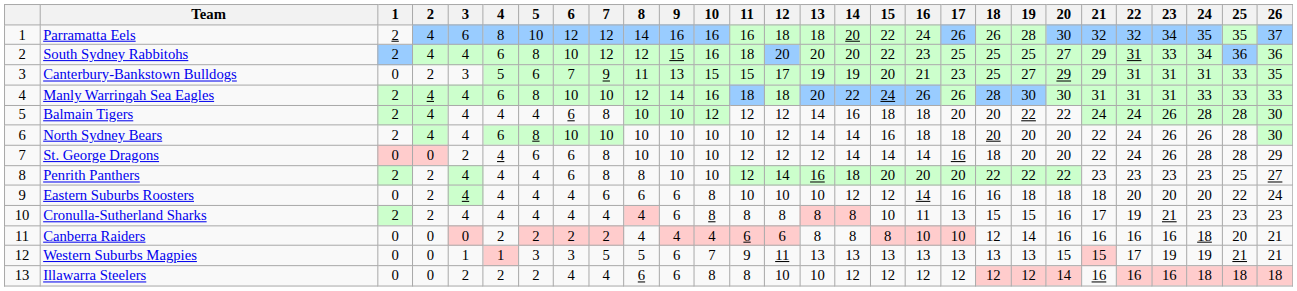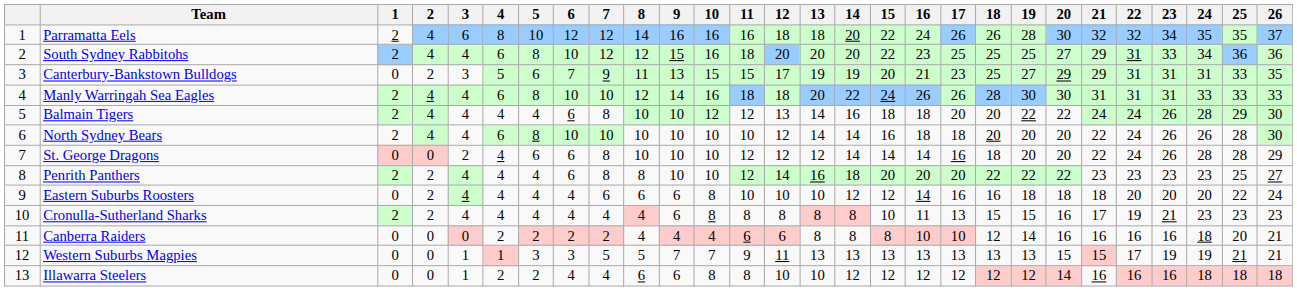 <table class="wikitable" style="text-align:center; line-height: 90%; font-size:90%;" width=100%>
 <tr>
 <th width=20 abbr="Position"></th>
 <th width=250>Team</th>
 <th width=20 abbr="Round 1">1</th>
 <th width=20 abbr="Round 2">2</th>
 <th width=20 abbr="Round 3">3</th>
 <th width=20 abbr="Round 4">4</th>
 <th width=20 abbr="Round 5">5</th>
 <th width=20 abbr="Round 6">6</th>
 <th width=20 abbr="Round 7">7</th>
 <th width=20 abbr="Round 8">8</th>
 <th width=20 abbr="Round 9">9</th>
 <th width=20 abbr="Round 10">10</th>
 <th width=20 abbr="Round 11">11</th>
 <th width=20 abbr="Round 12">12</th>
 <th width=20 abbr="Round 13">13</th>
 <th width=20 abbr="Round 14">14</th>
 <th width=20 abbr="Round 15">15</th>
 <th width=20 abbr="Round 16">16</th>
 <th width=20 abbr="Round 17">17</th>
 <th width=20 abbr="Round 18">18</th>
 <th width=20 abbr="Round 19">19</th>
 <th width=20 abbr="Round 20">20</th>
 <th width=20 abbr="Round 21">21</th>
 <th width=20 abbr="Round 22">22</th>
 <th width=20 abbr="Round 23">23</th>
 <th width=20 abbr="Round 24">24</th>
 <th width=20 abbr="Round 25">25</th>
 <th width=20 abbr="Round 26">26</th>
 </tr>
 <tr>
 <td>1</td>
 <td style="text-align:left;"> <a href='#'>Parramatta Eels</a></td>
 <td><u>2</u></td>
 <td style="background: #99ccff;">4</td>
 <td style="background: #99ccff;">6</td>
 <td style="background: #99ccff;">8</td>
 <td style="background: #99ccff;">10</td>
 <td style="background: #99ccff;">12</td>
 <td style="background: #99ccff;">12</td>
 <td style="background: #99ccff;">14</td>
 <td style="background: #99ccff;">16</td>
 <td style="background: #99ccff;">16</td>
 <td style="background: #ccffcc;">16</td>
 <td style="background: #ccffcc;">18</td>
 <td style="background: #ccffcc;">18</td>
 <td style="background: #ccffcc;"><u>20</u></td>
 <td style="background: #ccffcc;">22</td>
 <td style="background: #ccffcc;">24</td>
 <td style="background: #99ccff;">26</td>
 <td style="background: #ccffcc;">26</td>
 <td style="background: #ccffcc;">28</td>
 <td style="background: #99ccff;">30</td>
 <td style="background: #99ccff;">32</td>
 <td style="background: #99ccff;">32</td>
 <td style="background: #99ccff;">34</td>
 <td style="background: #99ccff;">35</td>
 <td style="background: #ccffcc;">35</td>
 <td style="background: #99ccff;">37</td>
 </tr>
 <tr>
 <td>2</td>
 <td style="text-align:left;"> <a href='#'>South Sydney Rabbitohs</a></td>
 <td style="background: #99ccff;">2</td>
 <td style="background: #ccffcc;">4</td>
 <td style="background: #ccffcc;">4</td>
 <td style="background: #ccffcc;">6</td>
 <td style="background: #ccffcc;">8</td>
 <td style="background: #ccffcc;">10</td>
 <td style="background: #ccffcc;">12</td>
 <td style="background: #ccffcc;">12</td>
 <td style="background: #ccffcc;"><u>15</u></td>
 <td style="background: #ccffcc;">16</td>
 <td style="background: #ccffcc;">18</td>
 <td style="background: #99ccff;">20</td>
 <td style="background: #ccffcc;">20</td>
 <td style="background: #ccffcc;">20</td>
 <td style="background: #ccffcc;">22</td>
 <td style="background: #ccffcc;">23</td>
 <td style="background: #ccffcc;">25</td>
 <td style="background: #ccffcc;">25</td>
 <td style="background: #ccffcc;">25</td>
 <td style="background: #ccffcc;">27</td>
 <td style="background: #ccffcc;">29</td>
 <td style="background: #ccffcc;"><u>31</u></td>
 <td style="background: #ccffcc;">33</td>
 <td style="background: #ccffcc;">34</td>
 <td style="background: #99ccff;">36</td>
 <td style="background: #ccffcc;">36</td>
 </tr>
 <tr>
 <td>3</td>
 <td style="text-align:left;"> <a href='#'>Canterbury-Bankstown Bulldogs</a></td>
 <td>0</td>
 <td>2</td>
 <td>3</td>
 <td style="background: #ccffcc;">5</td>
 <td style="background: #ccffcc;">6</td>
 <td style="background: #ccffcc;">7</td>
 <td style="background: #ccffcc;"><u>9</u></td>
 <td style="background: #ccffcc;">11</td>
 <td style="background: #ccffcc;">13</td>
 <td style="background: #ccffcc;">15</td>
 <td style="background: #ccffcc;">15</td>
 <td style="background: #ccffcc;">17</td>
 <td style="background: #ccffcc;">19</td>
 <td style="background: #ccffcc;">19</td>
 <td style="background: #ccffcc;">20</td>
 <td style="background: #ccffcc;">21</td>
 <td style="background: #ccffcc;">23</td>
 <td style="background: #ccffcc;">25</td>
 <td style="background: #ccffcc;">27</td>
 <td style="background: #ccffcc;"><u>29</u></td>
 <td style="background: #ccffcc;">29</td>
 <td style="background: #ccffcc;">31</td>
 <td style="background: #ccffcc;">31</td>
 <td style="background: #ccffcc;">31</td>
 <td style="background: #ccffcc;">33</td>
 <td style="background: #ccffcc;">35</td>
 </tr>
 <tr>
 <td>4</td>
 <td style="text-align:left;"> <a href='#'>Manly Warringah Sea Eagles</a></td>
 <td style="background: #ccffcc;">2</td>
 <td style="background: #ccffcc;"><u>4</u></td>
 <td style="background: #ccffcc;">4</td>
 <td style="background: #ccffcc;">6</td>
 <td style="background: #ccffcc;">8</td>
 <td style="background: #ccffcc;">10</td>
 <td style="background: #ccffcc;">10</td>
 <td style="background: #ccffcc;">12</td>
 <td style="background: #ccffcc;">14</td>
 <td style="background: #ccffcc;">16</td>
 <td style="background: #99ccff;">18</td>
 <td style="background: #ccffcc;">18</td>
 <td style="background: #99ccff;">20</td>
 <td style="background: #99ccff;">22</td>
 <td style="background: #99ccff;"><u>24</u></td>
 <td style="background: #99ccff;">26</td>
 <td style="background: #ccffcc;">26</td>
 <td style="background: #99ccff;">28</td>
 <td style="background: #99ccff;">30</td>
 <td style="background: #ccffcc;">30</td>
 <td style="background: #ccffcc;">31</td>
 <td style="background: #ccffcc;">31</td>
 <td style="background: #ccffcc;">31</td>
 <td style="background: #ccffcc;">33</td>
 <td style="background: #ccffcc;">33</td>
 <td style="background: #ccffcc;">33</td>
 </tr>
 <tr>
 <td>5</td>
 <td style="text-align:left;"> <a href='#'>Balmain Tigers</a></td>
 <td style="background: #ccffcc;">2</td>
 <td style="background: #ccffcc;">4</td>
 <td>4</td>
 <td>4</td>
 <td>4</td>
 <td><u>6</u></td>
 <td>8</td>
 <td style="background: #ccffcc;">10</td>
 <td style="background: #ccffcc;">10</td>
 <td style="background: #ccffcc;">12</td>
 <td>12</td>
-<td>12</td>
+<td>13</td>
 <td>14</td>
 <td>16</td>
 <td>18</td>
 <td>18</td>
 <td>20</td>
 <td>20</td>
 <td><u>22</u></td>
 <td>22</td>
 <td style="background: #ccffcc;">24</td>
 <td style="background: #ccffcc;">24</td>
 <td style="background: #ccffcc;">26</td>
 <td style="background: #ccffcc;">28</td>
-<td style="background: #ccffcc;">28</td>
+<td style="background: #ccffcc;">29</td>
 <td style="background: #ccffcc;">30</td>
 </tr>
 <tr>
 <td>6</td>
 <td style="text-align:left;"> <a href='#'>North Sydney Bears</a></td>
 <td>2</td>
 <td style="background: #ccffcc;">4</td>
 <td>4</td>
 <td style="background: #ccffcc;">6</td>
 <td style="background: #ccffcc;"><u>8</u></td>
 <td style="background: #ccffcc;">10</td>
 <td style="background: #ccffcc;">10</td>
 <td>10</td>
 <td>10</td>
 <td>10</td>
 <td>10</td>
 <td>12</td>
 <td>14</td>
 <td>14</td>
 <td>16</td>
 <td>18</td>
 <td>18</td>
 <td><u>20</u></td>
 <td>20</td>
 <td>20</td>
 <td>22</td>
 <td>24</td>
 <td>26</td>
 <td>26</td>
 <td>28</td>
 <td style="background: #ccffcc;">30</td>
 </tr>
 <tr>
 <td>7</td>
 <td style="text-align:left;"> <a href='#'>St. George Dragons</a></td>
 <td style="background: #ffcccc;">0</td>
 <td style="background: #ffcccc;">0</td>
 <td>2</td>
 <td><u>4</u></td>
 <td>6</td>
 <td>6</td>
 <td>8</td>
 <td>10</td>
 <td>10</td>
 <td>10</td>
 <td>12</td>
 <td>12</td>
 <td>12</td>
 <td>14</td>
 <td>14</td>
 <td>14</td>
 <td><u>16</u></td>
 <td>18</td>
 <td>20</td>
 <td>20</td>
 <td>22</td>
 <td>24</td>
 <td>26</td>
 <td>28</td>
 <td>28</td>
 <td>29</td>
 </tr>
 <tr>
 <td>8</td>
 <td style="text-align:left;"> <a href='#'>Penrith Panthers</a></td>
 <td style="background: #ccffcc;">2</td>
 <td>2</td>
 <td style="background: #ccffcc;">4</td>
 <td>4</td>
 <td>4</td>
 <td>6</td>
 <td>8</td>
 <td>8</td>
 <td>10</td>
 <td>10</td>
 <td style="background: #ccffcc;">12</td>
 <td style="background: #ccffcc;">14</td>
 <td style="background: #ccffcc;"><u>16</u></td>
 <td style="background: #ccffcc;">18</td>
 <td style="background: #ccffcc;">20</td>
 <td style="background: #ccffcc;">20</td>
 <td style="background: #ccffcc;">20</td>
 <td style="background: #ccffcc;">22</td>
 <td style="background: #ccffcc;">22</td>
 <td style="background: #ccffcc;">22</td>
 <td>23</td>
 <td>23</td>
 <td>23</td>
 <td>23</td>
 <td>25</td>
 <td><u>27</u></td>
 </tr>
 <tr>
 <td>9</td>
 <td style="text-align:left;"> <a href='#'>Eastern Suburbs Roosters</a></td>
 <td>0</td>
 <td>2</td>
 <td style="background: #ccffcc;"><u>4</u></td>
 <td>4</td>
 <td>4</td>
 <td>4</td>
 <td>6</td>
 <td>6</td>
 <td>6</td>
 <td>8</td>
 <td>10</td>
 <td>10</td>
 <td>10</td>
 <td>12</td>
 <td>12</td>
 <td><u>14</u></td>
 <td>16</td>
 <td>16</td>
 <td>18</td>
 <td>18</td>
 <td>18</td>
 <td>20</td>
 <td>20</td>
 <td>20</td>
 <td>22</td>
 <td>24</td>
 </tr>
 <tr>
 <td>10</td>
 <td style="text-align:left;"> <a href='#'>Cronulla-Sutherland Sharks</a></td>
 <td style="background: #ccffcc;">2</td>
 <td>2</td>
 <td>4</td>
 <td>4</td>
 <td>4</td>
 <td>4</td>
 <td>4</td>
 <td style="background: #ffcccc;">4</td>
 <td>6</td>
 <td><u>8</u></td>
 <td>8</td>
 <td>8</td>
 <td style="background: #ffcccc;">8</td>
 <td style="background: #ffcccc;">8</td>
 <td>10</td>
 <td>11</td>
 <td>13</td>
 <td>15</td>
 <td>15</td>
 <td>16</td>
 <td>17</td>
 <td>19</td>
 <td><u>21</u></td>
 <td>23</td>
 <td>23</td>
 <td>23</td>
 </tr>
 <tr>
 <td>11</td>
 <td style="text-align:left;"> <a href='#'>Canberra Raiders</a></td>
 <td>0</td>
 <td>0</td>
 <td style="background: #ffcccc;">0</td>
 <td>2</td>
 <td style="background: #ffcccc;">2</td>
 <td style="background: #ffcccc;">2</td>
 <td style="background: #ffcccc;">2</td>
 <td>4</td>
 <td style="background: #ffcccc;">4</td>
 <td style="background: #ffcccc;">4</td>
 <td style="background: #ffcccc;"><u>6</u></td>
 <td style="background: #ffcccc;">6</td>
 <td>8</td>
 <td>8</td>
 <td style="background: #ffcccc;">8</td>
 <td style="background: #ffcccc;">10</td>
 <td style="background: #ffcccc;">10</td>
 <td>12</td>
 <td>14</td>
 <td>16</td>
 <td>16</td>
 <td>16</td>
 <td>16</td>
 <td><u>18</u></td>
 <td>20</td>
 <td>21</td>
 </tr>
 <tr>
 <td>12</td>
 <td style="text-align:left;"> <a href='#'>Western Suburbs Magpies</a></td>
 <td>0</td>
 <td>0</td>
 <td>1</td>
 <td style="background: #ffcccc;">1</td>
 <td>3</td>
 <td>3</td>
 <td>5</td>
 <td>5</td>
-<td>6</td>
+<td>7</td>
 <td>7</td>
 <td>9</td>
 <td><u>11</u></td>
 <td>13</td>
 <td>13</td>
 <td>13</td>
 <td>13</td>
 <td>13</td>
 <td>13</td>
 <td>13</td>
 <td>15</td>
 <td style="background: #ffcccc;">15</td>
 <td>17</td>
 <td>19</td>
 <td>19</td>
 <td><u>21</u></td>
 <td>21</td>
 </tr>
 <tr>
 <td>13</td>
 <td style="text-align:left;"> <a href='#'>Illawarra Steelers</a></td>
 <td>0</td>
 <td>0</td>
-<td>2</td>
+<td>1</td>
 <td>2</td>
 <td>2</td>
 <td>4</td>
 <td>4</td>
 <td><u>6</u></td>
 <td>6</td>
 <td>8</td>
 <td>8</td>
 <td>10</td>
 <td>10</td>
 <td>12</td>
 <td>12</td>
 <td>12</td>
 <td>12</td>
 <td style="background: #ffcccc;">12</td>
 <td style="background: #ffcccc;">12</td>
 <td style="background: #ffcccc;">14</td>
 <td><u>16</u></td>
 <td style="background: #ffcccc;">16</td>
 <td style="background: #ffcccc;">16</td>
 <td style="background: #ffcccc;">18</td>
 <td style="background: #ffcccc;">18</td>
 <td style="background: #ffcccc;">18</td>
 </tr>
 </table>
